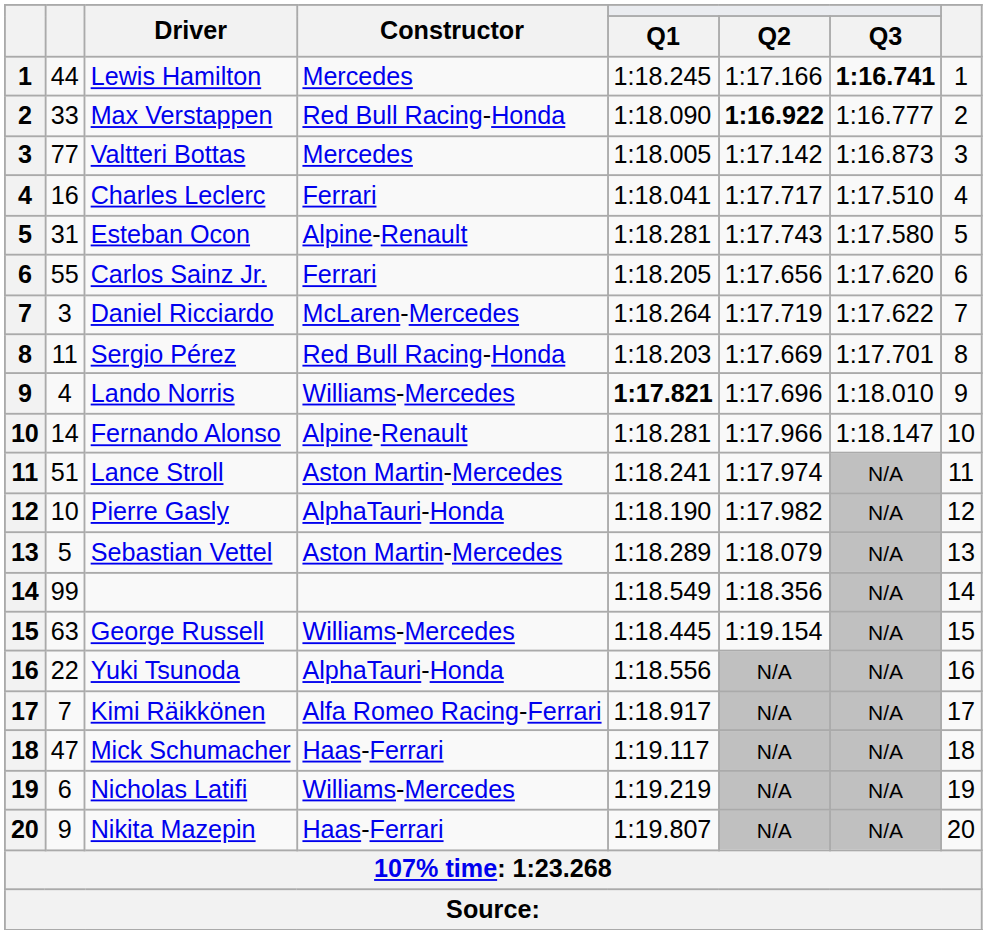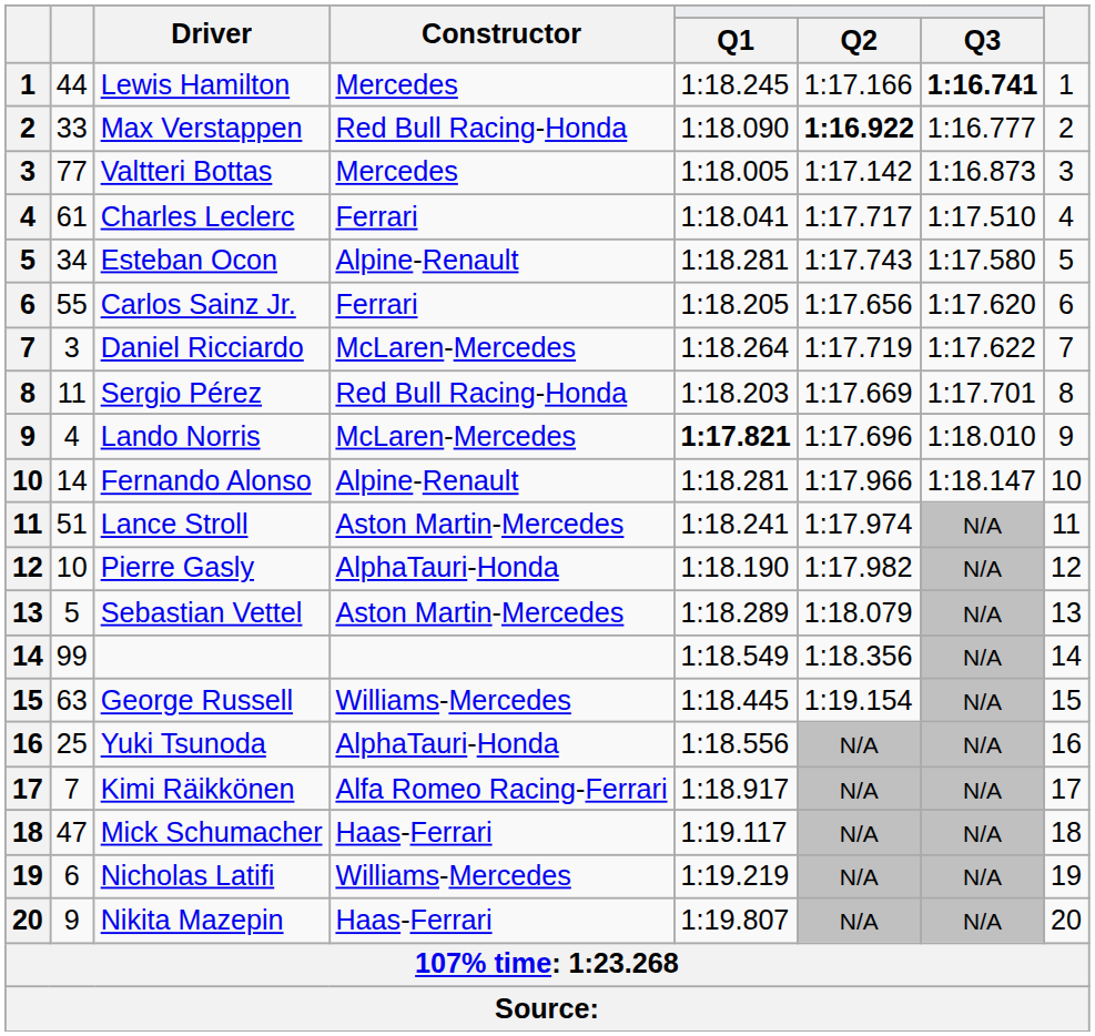 <table class="wikitable sortable" style="font-size: 85%;">
 <tr>
 <th rowspan="2"></th>
 <th rowspan="2"></th>
 <th rowspan="2">Driver</th>
 <th rowspan="2">Constructor</th>
 <th colspan="3" style="background:#eaecf0; text-align:center;"></th>
 <th rowspan="2"></th>
 </tr>
 <tr>
 <th scope="col">Q1</th>
 <th scope="col">Q2</th>
 <th scope="col">Q3</th>
 </tr>
 <tr>
 <th scope="row">1</th>
 <td align="center">44</td>
 <td data-sort-value="ham"> <a href='#'>Lewis Hamilton</a></td>
 <td><a href='#'>Mercedes</a></td>
 <td>1:18.245</td>
 <td>1:17.166</td>
 <td><strong>1:16.741</strong></td>
 <td align="center">1</td>
 </tr>
 <tr>
 <th scope="row">2</th>
 <td align="center">33</td>
 <td data-sort-value="ver"> <a href='#'>Max Verstappen</a></td>
 <td><a href='#'>Red Bull Racing</a>-<a href='#'>Honda</a></td>
 <td>1:18.090</td>
 <td><strong>1:16.922</strong></td>
 <td>1:16.777</td>
 <td align="center">2</td>
 </tr>
 <tr>
 <th scope="row">3</th>
 <td align="center">77</td>
 <td data-sort-value="bot"> <a href='#'>Valtteri Bottas</a></td>
 <td><a href='#'>Mercedes</a></td>
 <td>1:18.005</td>
 <td>1:17.142</td>
 <td>1:16.873</td>
 <td align="center">3</td>
 </tr>
 <tr>
 <th scope="row">4</th>
-<td align="center">16</td>
+<td align="center">61</td>
 <td data-sort-value="lec"> <a href='#'>Charles Leclerc</a></td>
 <td><a href='#'>Ferrari</a></td>
 <td>1:18.041</td>
 <td>1:17.717</td>
 <td>1:17.510</td>
 <td align="center">4</td>
 </tr>
 <tr>
 <th scope="row">5</th>
-<td align="center">31</td>
+<td align="center">34</td>
 <td data-sort-value="oco"> <a href='#'>Esteban Ocon</a></td>
 <td><a href='#'>Alpine</a>-<a href='#'>Renault</a></td>
 <td>1:18.281</td>
 <td>1:17.743</td>
 <td>1:17.580</td>
 <td align="center">5</td>
 </tr>
 <tr>
 <th scope="row">6</th>
 <td align="center">55</td>
 <td data-sort-value="sai"> <a href='#'>Carlos Sainz Jr.</a></td>
 <td><a href='#'>Ferrari</a></td>
 <td>1:18.205</td>
 <td>1:17.656</td>
 <td>1:17.620</td>
 <td align="center">6</td>
 </tr>
 <tr>
 <th scope="row">7</th>
 <td align="center">3</td>
 <td data-sort-value="ric"> <a href='#'>Daniel Ricciardo</a></td>
 <td><a href='#'>McLaren</a>-<a href='#'>Mercedes</a></td>
 <td>1:18.264</td>
 <td>1:17.719</td>
 <td>1:17.622</td>
 <td align="center">7</td>
 </tr>
 <tr>
 <th scope="row">8</th>
 <td align="center">11</td>
 <td data-sort-value="per"> <a href='#'>Sergio Pérez</a></td>
 <td><a href='#'>Red Bull Racing</a>-<a href='#'>Honda</a></td>
 <td>1:18.203</td>
 <td>1:17.669</td>
 <td>1:17.701</td>
 <td align="center">8</td>
 </tr>
 <tr>
 <th scope="row">9</th>
 <td align="center">4</td>
 <td data-sort-value="nor"> <a href='#'>Lando Norris</a></td>
-<td><a href='#'>Williams</a>-<a href='#'>Mercedes</a></td>
+<td><a href='#'>McLaren</a>-<a href='#'>Mercedes</a></td>
 <td><strong>1:17.821</strong></td>
 <td>1:17.696</td>
 <td>1:18.010</td>
 <td align="center">9</td>
 </tr>
 <tr>
 <th scope="row">10</th>
 <td align="center">14</td>
 <td data-sort-value="alo"> <a href='#'>Fernando Alonso</a></td>
 <td><a href='#'>Alpine</a>-<a href='#'>Renault</a></td>
 <td>1:18.281</td>
 <td>1:17.966</td>
 <td>1:18.147</td>
 <td align="center">10</td>
 </tr>
 <tr>
 <th scope="row">11</th>
 <td align="center">51</td>
 <td data-sort-value="str"> <a href='#'>Lance Stroll</a></td>
 <td><a href='#'>Aston Martin</a>-<a href='#'>Mercedes</a></td>
 <td>1:18.241</td>
 <td>1:17.974</td>
 <td style="background: silver" align="center" data-sort-value="11"><small>N/A</small></td>
 <td align="center">11</td>
 </tr>
 <tr>
 <th scope="row">12</th>
 <td align="center">10</td>
 <td data-sort-value="gas"> <a href='#'>Pierre Gasly</a></td>
 <td><a href='#'>AlphaTauri</a>-<a href='#'>Honda</a></td>
 <td>1:18.190</td>
 <td>1:17.982</td>
 <td style="background: silver" align="center" data-sort-value="12"><small>N/A</small></td>
 <td align="center">12</td>
 </tr>
 <tr>
 <th scope="row">13</th>
 <td align="center">5</td>
 <td data-sort-value="vet"> <a href='#'>Sebastian Vettel</a></td>
 <td><a href='#'>Aston Martin</a>-<a href='#'>Mercedes</a></td>
 <td>1:18.289</td>
 <td>1:18.079</td>
 <td style="background: silver" align="center" data-sort-value="13"><small>N/A</small></td>
 <td align="center">13</td>
 </tr>
 <tr>
 <th scope="row">14</th>
 <td align="center">99</td>
 <td data-sort-value="gio"></td>
 <td></td>
 <td>1:18.549</td>
 <td>1:18.356</td>
 <td style="background: silver" align="center" data-sort-value="14"><small>N/A</small></td>
 <td align="center">14</td>
 </tr>
 <tr>
 <th scope="row">15</th>
 <td align="center">63</td>
 <td data-sort-value="rus"> <a href='#'>George Russell</a></td>
 <td><a href='#'>Williams</a>-<a href='#'>Mercedes</a></td>
 <td>1:18.445</td>
 <td>1:19.154</td>
 <td style="background: silver" align="center" data-sort-value="15"><small>N/A</small></td>
 <td align="center">15</td>
 </tr>
 <tr>
 <th scope="row">16</th>
-<td align="center">22</td>
+<td align="center">25</td>
 <td data-sort-value="tsu"> <a href='#'>Yuki Tsunoda</a></td>
 <td><a href='#'>AlphaTauri</a>-<a href='#'>Honda</a></td>
 <td>1:18.556</td>
 <td style="background: silver" align="center" data-sort-value="16"><small>N/A</small></td>
 <td style="background: silver" align="center" data-sort-value="16"><small>N/A</small></td>
 <td align="center">16</td>
 </tr>
 <tr>
 <th scope="row">17</th>
 <td align="center">7</td>
 <td data-sort-value="rai"> <a href='#'>Kimi Räikkönen</a></td>
 <td><a href='#'>Alfa Romeo Racing</a>-<a href='#'>Ferrari</a></td>
 <td>1:18.917</td>
 <td style="background: silver" align="center" data-sort-value="17"><small>N/A</small></td>
 <td style="background: silver" align="center" data-sort-value="17"><small>N/A</small></td>
 <td align="center">17</td>
 </tr>
 <tr>
 <th scope="row">18</th>
 <td align="center">47</td>
 <td data-sort-value="sch"> <a href='#'>Mick Schumacher</a></td>
 <td><a href='#'>Haas</a>-<a href='#'>Ferrari</a></td>
 <td>1:19.117</td>
 <td style="background: silver" align="center" data-sort-value="18"><small>N/A</small></td>
 <td style="background: silver" align="center" data-sort-value="18"><small>N/A</small></td>
 <td align="center">18</td>
 </tr>
 <tr>
 <th scope="row">19</th>
 <td align="center">6</td>
 <td data-sort-value="lat"> <a href='#'>Nicholas Latifi</a></td>
 <td><a href='#'>Williams</a>-<a href='#'>Mercedes</a></td>
 <td>1:19.219</td>
 <td style="background: silver" align="center" data-sort-value="19"><small>N/A</small></td>
 <td style="background: silver" align="center" data-sort-value="19"><small>N/A</small></td>
 <td align="center">19</td>
 </tr>
 <tr>
 <th scope="row">20</th>
 <td align="center">9</td>
 <td data-sort-value="maz"><a href='#'>Nikita Mazepin</a></td>
 <td><a href='#'>Haas</a>-<a href='#'>Ferrari</a></td>
 <td>1:19.807</td>
 <td style="background: silver" align="center" data-sort-value="20"><small>N/A</small></td>
 <td style="background: silver" align="center" data-sort-value="20"><small>N/A</small></td>
 <td align="center">20</td>
 </tr>
 <tr>
 <th colspan="8"><a href='#'>107% time</a>: 1:23.268</th>
 </tr>
 <tr>
 <th colspan="8">Source:</th>
 </tr>
 <tr>
 </tr>
 </table>
